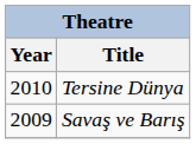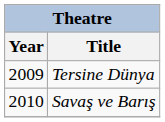 <table class="wikitable">
 <tr>
 <th colspan="4" style="background:LightSteelBlue">Theatre</th>
 </tr>
 <tr>
 <th>Year</th>
 <th>Title</th>
 </tr>
 <tr>
-<td>2010</td>
+<td>2009</td>
 <td><em>Tersine Dünya</em></td>
 </tr>
 <tr>
-<td>2009</td>
+<td>2010</td>
 <td><em>Savaş ve Barış</em></td>
 </tr>
 <tr>
 </tr>
 </table>
